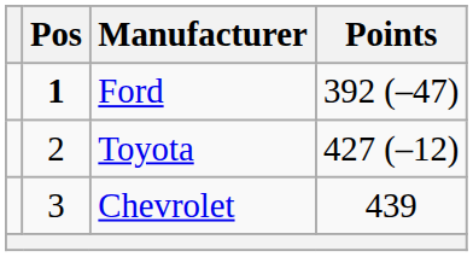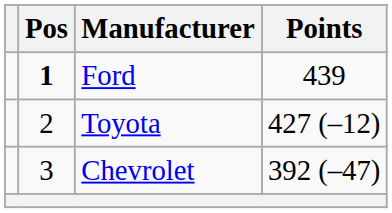 <table class="wikitable" style="font-size: 95%">
 <tr>
 <th></th>
 <th>Pos</th>
 <th>Manufacturer</th>
 <th>Points</th>
 </tr>
 <tr>
 <td align="left"></td>
 <td style="text-align:center;"><strong>1</strong></td>
 <td><a href='#'>Ford</a></td>
-<td style="text-align:center;">392 (–47)</td>
+<td style="text-align:center;">439</td>
 </tr>
 <tr>
 <td align="left"></td>
 <td style="text-align:center;">2</td>
 <td><a href='#'>Toyota</a></td>
 <td style="text-align:center;">427 (–12)</td>
 </tr>
 <tr>
 <td align="left"></td>
 <td style="text-align:center;">3</td>
 <td><a href='#'>Chevrolet</a></td>
-<td style="text-align:center;">439</td>
+<td style="text-align:center;">392 (–47)</td>
 </tr>
 <tr class="sortbottom">
 <th colspan="9"></th>
 </tr>
 </table>
